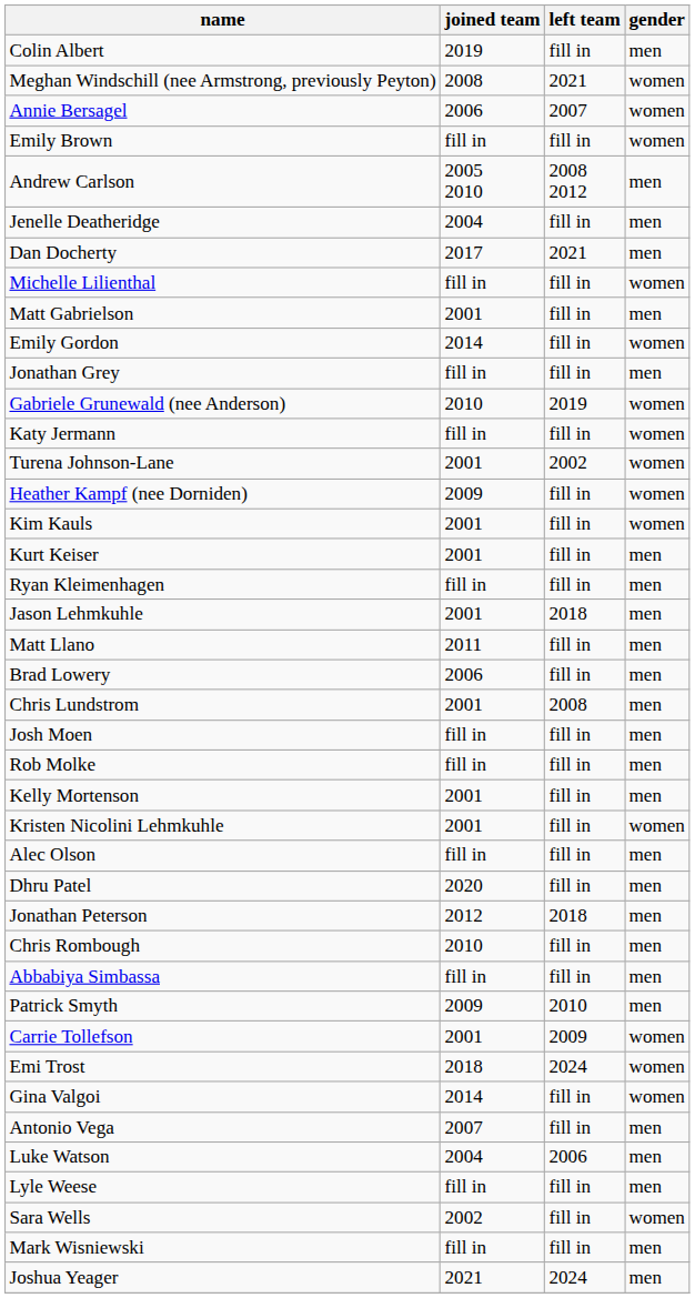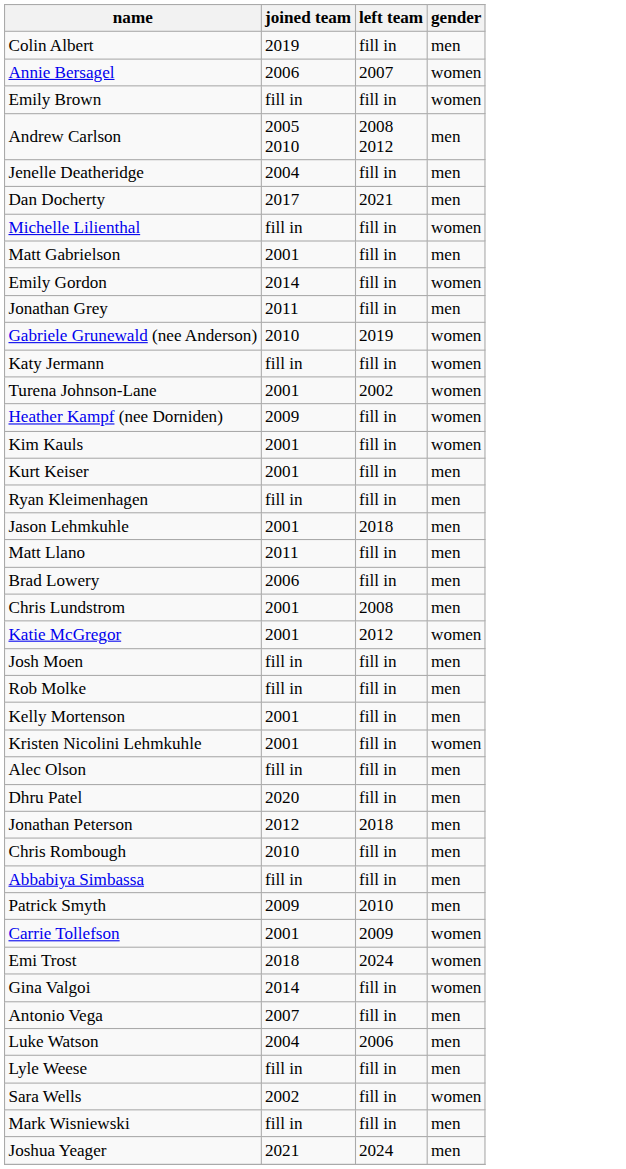 <table class="wikitable sortable">
 <tr>
 <th>name</th>
 <th>joined team</th>
 <th>left team</th>
 <th>gender</th>
 </tr>
 <tr>
 <td>Colin Albert</td>
 <td>2019</td>
 <td>fill in</td>
 <td>men</td>
-</tr>
-<tr>
-<td>Meghan Windschill (nee Armstrong, previously Peyton)</td>
-<td>2008</td>
-<td>2021</td>
-<td>women</td>
 </tr>
 <tr>
 <td><a href='#'>Annie Bersagel</a></td>
 <td>2006</td>
 <td>2007</td>
 <td>women</td>
 </tr>
 <tr>
 <td>Emily Brown</td>
 <td>fill in</td>
 <td>fill in</td>
 <td>women</td>
 </tr>
 <tr>
 <td>Andrew Carlson</td>
 <td>2005<br>2010</td>
 <td>2008<br>2012</td>
 <td>men</td>
 </tr>
 <tr>
 <td>Jenelle Deatheridge</td>
 <td>2004</td>
 <td>fill in</td>
 <td>men</td>
 </tr>
 <tr>
 <td>Dan Docherty</td>
 <td>2017</td>
 <td>2021</td>
 <td>men</td>
 </tr>
 <tr>
 <td><a href='#'>Michelle Lilienthal</a></td>
 <td>fill in</td>
 <td>fill in</td>
 <td>women</td>
 </tr>
 <tr>
 <td>Matt Gabrielson</td>
 <td>2001</td>
 <td>fill in</td>
 <td>men</td>
 </tr>
 <tr>
 <td>Emily Gordon</td>
 <td>2014</td>
 <td>fill in</td>
 <td>women</td>
 </tr>
 <tr>
 <td>Jonathan Grey</td>
-<td>fill in</td>
+<td>2011</td>
 <td>fill in</td>
 <td>men</td>
 </tr>
 <tr>
 <td><a href='#'>Gabriele Grunewald</a> (nee Anderson)</td>
 <td>2010</td>
 <td>2019</td>
 <td>women</td>
 </tr>
 <tr>
 <td>Katy Jermann</td>
 <td>fill in</td>
 <td>fill in</td>
 <td>women</td>
 </tr>
 <tr>
 <td>Turena Johnson-Lane</td>
 <td>2001</td>
 <td>2002</td>
 <td>women</td>
 </tr>
 <tr>
 <td><a href='#'>Heather Kampf</a> (nee Dorniden)</td>
 <td>2009</td>
 <td>fill in</td>
 <td>women</td>
 </tr>
 <tr>
 <td>Kim Kauls</td>
 <td>2001</td>
 <td>fill in</td>
 <td>women</td>
 </tr>
 <tr>
 <td>Kurt Keiser</td>
 <td>2001</td>
 <td>fill in</td>
 <td>men</td>
 </tr>
 <tr>
 <td>Ryan Kleimenhagen</td>
 <td>fill in</td>
 <td>fill in</td>
 <td>men</td>
 </tr>
 <tr>
 <td>Jason Lehmkuhle</td>
 <td>2001</td>
 <td>2018</td>
 <td>men</td>
 </tr>
 <tr>
 <td>Matt Llano</td>
 <td>2011</td>
 <td>fill in</td>
 <td>men</td>
 </tr>
 <tr>
 <td>Brad Lowery</td>
 <td>2006</td>
 <td>fill in</td>
 <td>men</td>
 </tr>
 <tr>
 <td>Chris Lundstrom</td>
 <td>2001</td>
 <td>2008</td>
 <td>men</td>
+</tr>
+<tr>
+<td><a href='#'>Katie McGregor</a></td>
+<td>2001</td>
+<td>2012</td>
+<td>women</td>
 </tr>
 <tr>
 <td>Josh Moen</td>
 <td>fill in</td>
 <td>fill in</td>
 <td>men</td>
 </tr>
 <tr>
 <td>Rob Molke</td>
 <td>fill in</td>
 <td>fill in</td>
 <td>men</td>
 </tr>
 <tr>
 <td>Kelly Mortenson</td>
 <td>2001</td>
 <td>fill in</td>
 <td>men</td>
 </tr>
 <tr>
 <td>Kristen Nicolini Lehmkuhle</td>
 <td>2001</td>
 <td>fill in</td>
 <td>women</td>
 </tr>
 <tr>
 <td>Alec Olson</td>
 <td>fill in</td>
 <td>fill in</td>
 <td>men</td>
 </tr>
 <tr>
 <td>Dhru Patel</td>
 <td>2020</td>
 <td>fill in</td>
 <td>men</td>
 </tr>
 <tr>
 <td>Jonathan Peterson</td>
 <td>2012</td>
 <td>2018</td>
 <td>men</td>
 </tr>
 <tr>
 <td>Chris Rombough</td>
 <td>2010</td>
 <td>fill in</td>
 <td>men</td>
 </tr>
 <tr>
 <td><a href='#'>Abbabiya Simbassa</a></td>
 <td>fill in</td>
 <td>fill in</td>
 <td>men</td>
 </tr>
 <tr>
 <td>Patrick Smyth</td>
 <td>2009</td>
 <td>2010</td>
 <td>men</td>
 </tr>
 <tr>
 <td><a href='#'>Carrie Tollefson</a></td>
 <td>2001</td>
 <td>2009</td>
 <td>women</td>
 </tr>
 <tr>
 <td>Emi Trost</td>
 <td>2018</td>
 <td>2024</td>
 <td>women</td>
 </tr>
 <tr>
 <td>Gina Valgoi</td>
 <td>2014</td>
 <td>fill in</td>
 <td>women</td>
 </tr>
 <tr>
 <td>Antonio Vega</td>
 <td>2007</td>
 <td>fill in</td>
 <td>men</td>
 </tr>
 <tr>
 <td>Luke Watson</td>
 <td>2004</td>
 <td>2006</td>
 <td>men</td>
 </tr>
 <tr>
 <td>Lyle Weese</td>
 <td>fill in</td>
 <td>fill in</td>
 <td>men</td>
 </tr>
 <tr>
 <td>Sara Wells</td>
 <td>2002</td>
 <td>fill in</td>
 <td>women</td>
 </tr>
 <tr>
 <td>Mark Wisniewski</td>
 <td>fill in</td>
 <td>fill in</td>
 <td>men</td>
 </tr>
 <tr>
 <td>Joshua Yeager</td>
 <td>2021</td>
 <td>2024</td>
 <td>men</td>
 </tr>
 <tr>
 </tr>
 </table>
